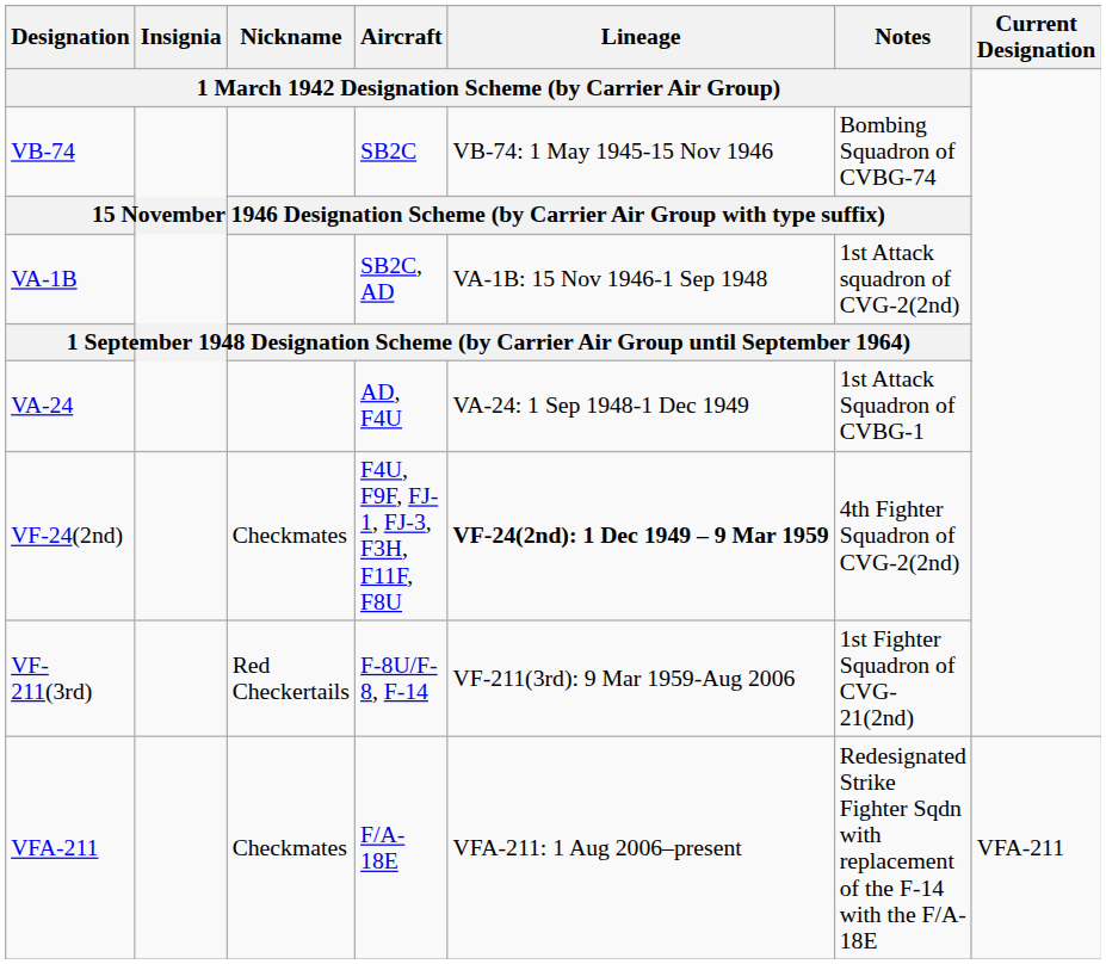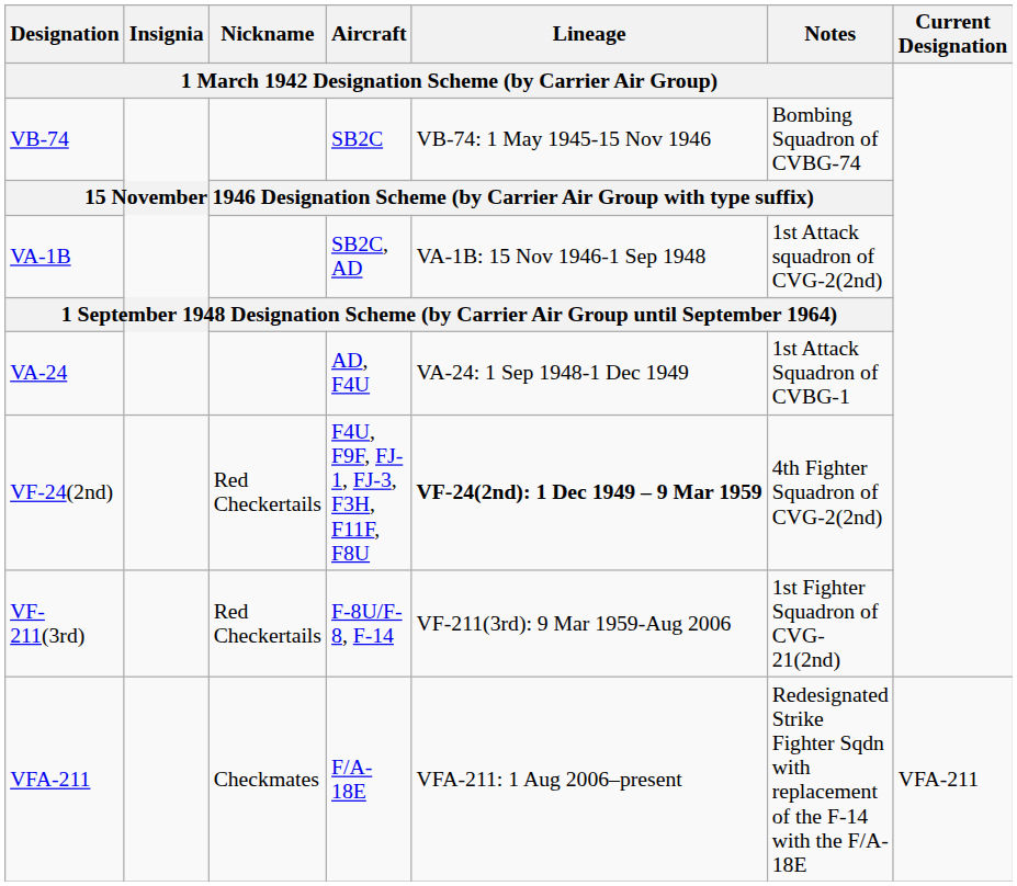 <table class="wikitable">
 <tr>
 <th>Designation</th>
 <th>Insignia</th>
 <th>Nickname</th>
 <th>Aircraft</th>
 <th>Lineage</th>
 <th>Notes</th>
 <th>Current Designation</th>
 </tr>
 <tr>
 <th colspan=6>1 March 1942 Designation Scheme (by Carrier Air Group)</th>
 </tr>
 <tr>
 <td><a href='#'>VB-74</a></td>
 <td rowspan="5"></td>
 <td></td>
 <td><a href='#'>SB2C</a></td>
 <td>VB-74: 1 May 1945-15 Nov 1946</td>
 <td>Bombing Squadron of CVBG-74</td>
 </tr>
 <tr>
 <th colspan=6>15 November 1946 Designation Scheme (by Carrier Air Group with type suffix)</th>
 </tr>
 <tr>
 <td><a href='#'>VA-1B</a></td>
 <td></td>
 <td><a href='#'>SB2C</a>, <a href='#'>AD</a></td>
 <td>VA-1B: 15 Nov 1946-1 Sep 1948</td>
 <td>1st Attack squadron of CVG-2(2nd)</td>
 </tr>
 <tr>
 <th colspan=6>1 September 1948 Designation Scheme (by Carrier Air Group until September 1964)</th>
 </tr>
 <tr>
 <td><a href='#'>VA-24</a></td>
 <td></td>
 <td><a href='#'>AD</a>, <a href='#'>F4U</a></td>
 <td>VA-24: 1 Sep 1948-1 Dec 1949</td>
 <td>1st Attack Squadron of CVBG-1</td>
 </tr>
 <tr>
 <td><a href='#'>VF-24</a>(2nd)</td>
 <td></td>
-<td>Checkmates</td>
+<td>Red Checkertails</td>
 <td><a href='#'>F4U</a>, <a href='#'>F9F</a>, <a href='#'>FJ-1</a>, <a href='#'>FJ-3</a>, <a href='#'>F3H</a>, <a href='#'>F11F</a>, <a href='#'>F8U</a></td>
 <td style="white-space: nowrap;"><strong>VF-24(2nd): 1 Dec 1949 – 9 Mar 1959</strong></td>
 <td>4th Fighter Squadron of CVG-2(2nd)</td>
 </tr>
 <tr>
 <td><a href='#'>VF-211</a>(3rd)</td>
 <td><br></td>
 <td>Red Checkertails</td>
 <td><a href='#'>F-8U/F-8</a>, <a href='#'>F-14</a></td>
 <td>VF-211(3rd): 9 Mar 1959-Aug 2006</td>
 <td>1st Fighter Squadron of CVG-21(2nd)</td>
 </tr>
 <tr>
 <td><a href='#'>VFA-211</a></td>
 <td></td>
 <td>Checkmates</td>
 <td><a href='#'>F/A-18E</a></td>
 <td>VFA-211: 1 Aug 2006–present</td>
 <td>Redesignated Strike Fighter Sqdn with replacement of the F-14 with the F/A-18E</td>
 <td>VFA-211</td>
 </tr>
 </table>
